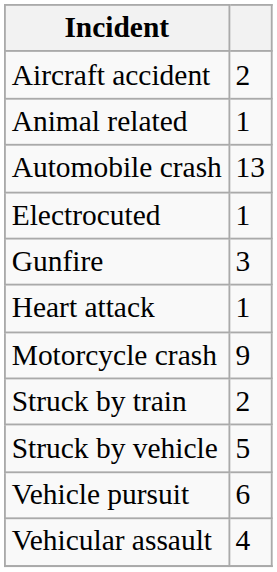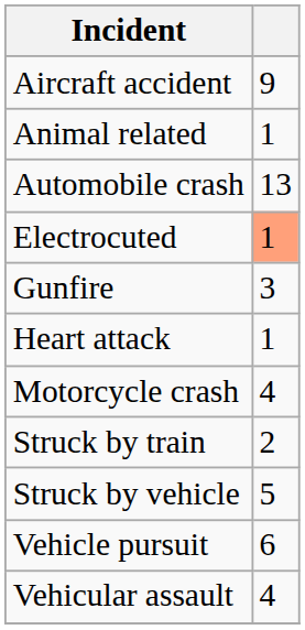 <table class="wikitable sortable">
 <tr>
 <th>Incident</th>
 <th></th>
 </tr>
 <tr>
 <td>Aircraft accident</td>
-<td>2</td>
+<td>9</td>
 </tr>
 <tr>
 <td>Animal related</td>
 <td>1</td>
 </tr>
 <tr>
 <td>Automobile crash</td>
 <td>13</td>
 </tr>
 <tr>
 <td>Electrocuted</td>
-<td>1</td>
+<td style="background: lightsalmon;">1</td>
 </tr>
 <tr>
 <td>Gunfire</td>
 <td>3</td>
 </tr>
 <tr>
 <td>Heart attack</td>
 <td>1</td>
 </tr>
 <tr>
 <td>Motorcycle crash</td>
-<td>9</td>
+<td>4</td>
 </tr>
 <tr>
 <td>Struck by train</td>
 <td>2</td>
 </tr>
 <tr>
 <td>Struck by vehicle</td>
 <td>5</td>
 </tr>
 <tr>
 <td>Vehicle pursuit</td>
 <td>6</td>
 </tr>
 <tr>
 <td>Vehicular assault</td>
 <td>4</td>
 </tr>
 <tr>
 </tr>
 </table>
